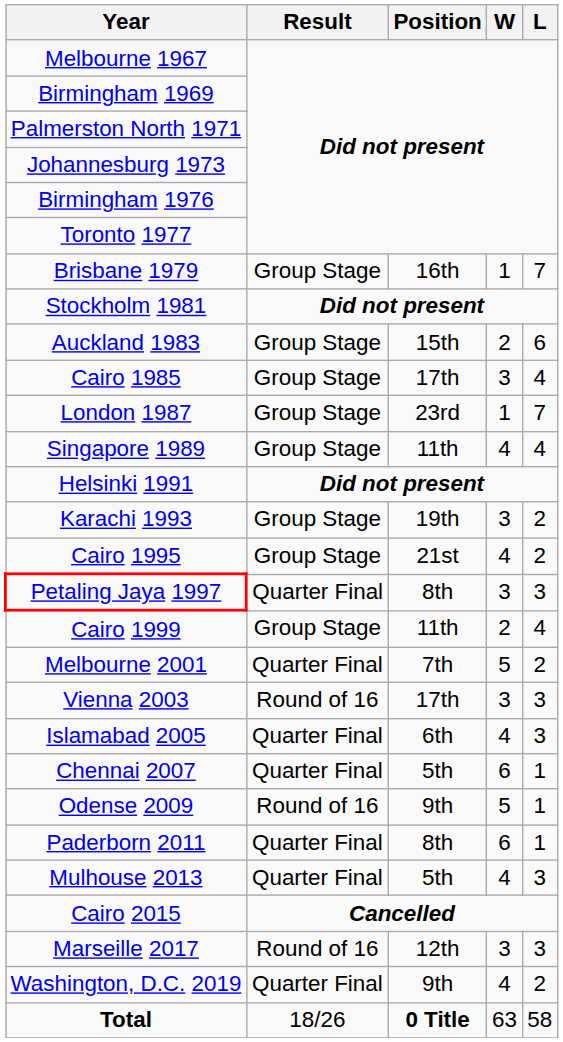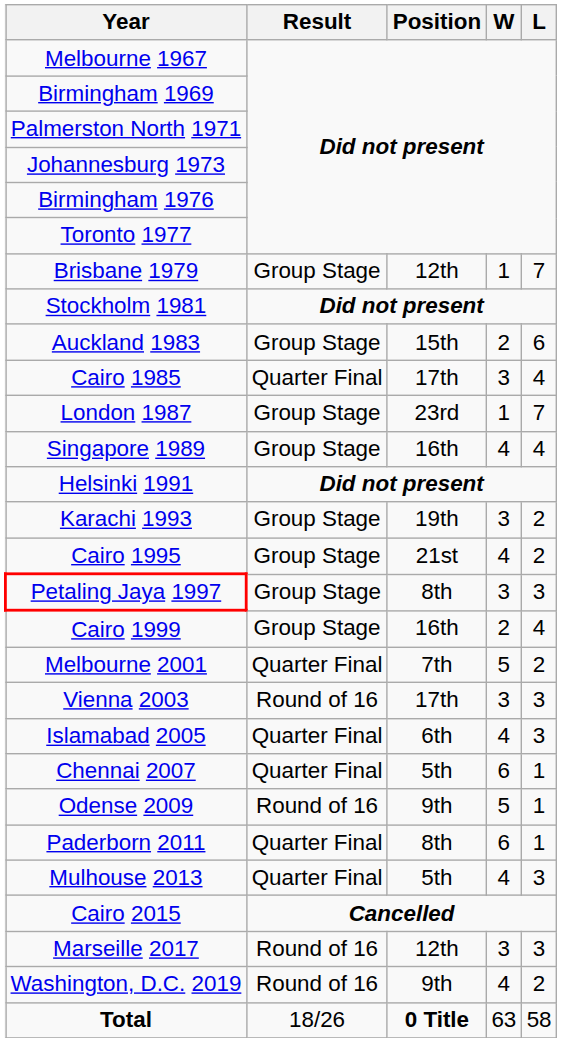 <table class="wikitable" style="text-align: center;">
 <tr>
 <th>Year</th>
 <th>Result</th>
 <th>Position</th>
 <th>W</th>
 <th>L</th>
 </tr>
 <tr>
 <td> <a href='#'>Melbourne</a> <a href='#'>1967</a></td>
 <td rowspan="6" colspan="4" align="center"><strong><em>Did not present</em></strong></td>
 </tr>
 <tr>
 <td> <a href='#'>Birmingham</a> <a href='#'>1969</a></td>
 </tr>
 <tr>
 <td> <a href='#'>Palmerston North</a> <a href='#'>1971</a></td>
 </tr>
 <tr>
 <td> <a href='#'>Johannesburg</a> <a href='#'>1973</a></td>
 </tr>
 <tr>
 <td> <a href='#'>Birmingham</a> <a href='#'>1976</a></td>
 </tr>
 <tr>
 <td> <a href='#'>Toronto</a> <a href='#'>1977</a></td>
 </tr>
 <tr>
 <td> <a href='#'>Brisbane</a> <a href='#'>1979</a></td>
 <td>Group Stage</td>
-<td>16th</td>
+<td>12th</td>
 <td>1</td>
 <td>7</td>
 </tr>
 <tr>
 <td> <a href='#'>Stockholm</a> <a href='#'>1981</a></td>
 <td rowspan="1" colspan="4" align="center"><strong><em>Did not present</em></strong></td>
 </tr>
 <tr>
 <td> <a href='#'>Auckland</a> <a href='#'>1983</a></td>
 <td>Group Stage</td>
 <td>15th</td>
 <td>2</td>
 <td>6</td>
 </tr>
 <tr>
 <td> <a href='#'>Cairo</a> <a href='#'>1985</a></td>
-<td>Group Stage</td>
+<td>Quarter Final</td>
 <td>17th</td>
 <td>3</td>
 <td>4</td>
 </tr>
 <tr>
 <td> <a href='#'>London</a> <a href='#'>1987</a></td>
 <td>Group Stage</td>
 <td>23rd</td>
 <td>1</td>
 <td>7</td>
 </tr>
 <tr>
 <td> <a href='#'>Singapore</a> <a href='#'>1989</a></td>
 <td>Group Stage</td>
-<td>11th</td>
+<td>16th</td>
 <td>4</td>
 <td>4</td>
 </tr>
 <tr>
 <td> <a href='#'>Helsinki</a> <a href='#'>1991</a></td>
 <td rowspan="1" colspan="4" align="center"><strong><em>Did not present</em></strong></td>
 </tr>
 <tr>
 <td> <a href='#'>Karachi</a> <a href='#'>1993</a></td>
 <td>Group Stage</td>
 <td>19th</td>
 <td>3</td>
 <td>2</td>
 </tr>
 <tr>
 <td> <a href='#'>Cairo</a> <a href='#'>1995</a></td>
 <td>Group Stage</td>
 <td>21st</td>
 <td>4</td>
 <td>2</td>
 </tr>
 <tr>
 <td style="border: 2px solid red"> <a href='#'>Petaling Jaya</a> <a href='#'>1997</a></td>
-<td>Quarter Final</td>
+<td>Group Stage</td>
 <td>8th</td>
 <td>3</td>
 <td>3</td>
 </tr>
 <tr>
 <td> <a href='#'>Cairo</a> <a href='#'>1999</a></td>
 <td>Group Stage</td>
-<td>11th</td>
+<td>16th</td>
 <td>2</td>
 <td>4</td>
 </tr>
 <tr>
 <td> <a href='#'>Melbourne</a> <a href='#'>2001</a></td>
 <td>Quarter Final</td>
 <td>7th</td>
 <td>5</td>
 <td>2</td>
 </tr>
 <tr>
 <td> <a href='#'>Vienna</a> <a href='#'>2003</a></td>
 <td>Round of 16</td>
 <td>17th</td>
 <td>3</td>
 <td>3</td>
 </tr>
 <tr>
 <td> <a href='#'>Islamabad</a> <a href='#'>2005</a></td>
 <td>Quarter Final</td>
 <td>6th</td>
 <td>4</td>
 <td>3</td>
 </tr>
 <tr>
 <td> <a href='#'>Chennai</a> <a href='#'>2007</a></td>
 <td>Quarter Final</td>
 <td>5th</td>
 <td>6</td>
 <td>1</td>
 </tr>
 <tr>
 <td> <a href='#'>Odense</a> <a href='#'>2009</a></td>
 <td>Round of 16</td>
 <td>9th</td>
 <td>5</td>
 <td>1</td>
 </tr>
 <tr>
 <td> <a href='#'>Paderborn</a> <a href='#'>2011</a></td>
 <td>Quarter Final</td>
 <td>8th</td>
 <td>6</td>
 <td>1</td>
 </tr>
 <tr>
 <td> <a href='#'>Mulhouse</a> <a href='#'>2013</a></td>
 <td>Quarter Final</td>
 <td>5th</td>
 <td>4</td>
 <td>3</td>
 </tr>
 <tr>
 <td> <a href='#'>Cairo</a> <a href='#'>2015</a></td>
 <td rowspan="1" colspan="4" align="center"><strong><em>Cancelled</em></strong></td>
 </tr>
 <tr>
 <td> <a href='#'>Marseille</a> <a href='#'>2017</a></td>
 <td>Round of 16</td>
 <td>12th</td>
 <td>3</td>
 <td>3</td>
 </tr>
 <tr>
 <td> <a href='#'>Washington, D.C.</a> <a href='#'>2019</a></td>
-<td>Quarter Final</td>
+<td>Round of 16</td>
 <td>9th</td>
 <td>4</td>
 <td>2</td>
 </tr>
 <tr>
 <td><strong>Total</strong></td>
 <td>18/26</td>
 <td><strong>0 Title</strong></td>
 <td>63</td>
 <td>58</td>
 </tr>
 </table>
